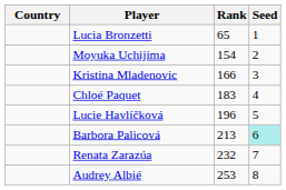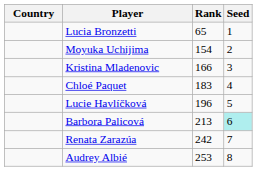 <table class="wikitable">
 <tr>
 <th width="75">Country</th>
 <th width="175">Player</th>
 <th>Rank</th>
 <th>Seed</th>
 </tr>
 <tr>
 <td></td>
 <td><a href='#'>Lucia Bronzetti</a></td>
 <td>65</td>
 <td>1</td>
 </tr>
 <tr>
 <td></td>
 <td><a href='#'>Moyuka Uchijima</a></td>
 <td>154</td>
 <td>2</td>
 </tr>
 <tr>
 <td></td>
 <td><a href='#'>Kristina Mladenovic</a></td>
 <td>166</td>
 <td>3</td>
 </tr>
 <tr>
 <td></td>
 <td><a href='#'>Chloé Paquet</a></td>
 <td>183</td>
 <td>4</td>
 </tr>
 <tr>
 <td></td>
 <td><a href='#'>Lucie Havlíčková</a></td>
 <td>196</td>
 <td>5</td>
 </tr>
 <tr>
 <td></td>
 <td><a href='#'>Barbora Palicová</a></td>
 <td>213</td>
 <td style="background: paleturquoise;">6</td>
 </tr>
 <tr>
 <td></td>
 <td><a href='#'>Renata Zarazúa</a></td>
-<td>232</td>
+<td>242</td>
 <td>7</td>
 </tr>
 <tr>
 <td></td>
 <td><a href='#'>Audrey Albié</a></td>
 <td>253</td>
 <td>8</td>
 </tr>
 </table>
